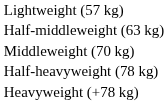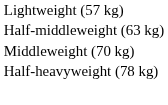 <table>
 <tr>
 <td rowspan=2>Lightweight (57 kg)</td>
 <td rowspan=2></td>
 <td rowspan=2></td>
 <td></td>
 </tr>
 <tr>
 <td></td>
 </tr>
 <tr>
 <td rowspan=2>Half-middleweight (63 kg)</td>
 <td rowspan=2></td>
 <td rowspan=2></td>
 <td></td>
 </tr>
 <tr>
 <td></td>
 </tr>
 <tr>
 <td rowspan=2>Middleweight (70 kg)</td>
 <td rowspan=2></td>
 <td rowspan=2></td>
 <td></td>
 </tr>
 <tr>
 <td></td>
 </tr>
 <tr>
 <td rowspan=2>Half-heavyweight (78 kg)</td>
 <td rowspan=2></td>
 <td rowspan=2></td>
 <td></td>
 </tr>
 <tr>
 <td></td>
 </tr>
-<tr>
-<td>Heavyweight (+78 kg)</td>
-<td></td>
-<td></td>
-<td></td>
-</tr>
 </table>
